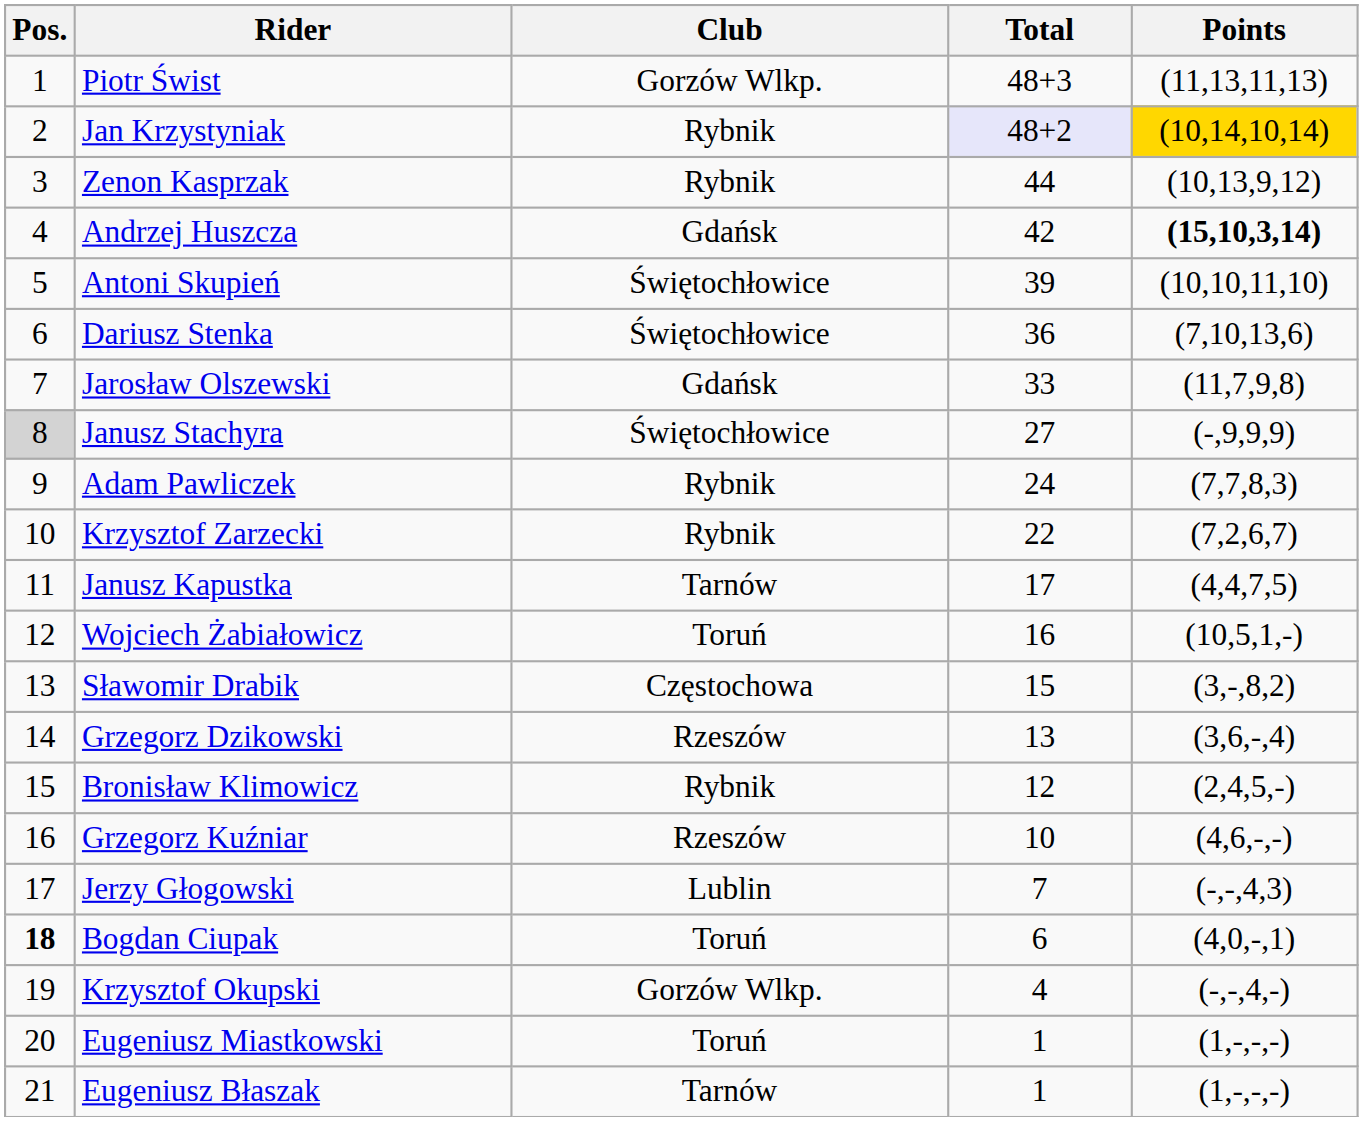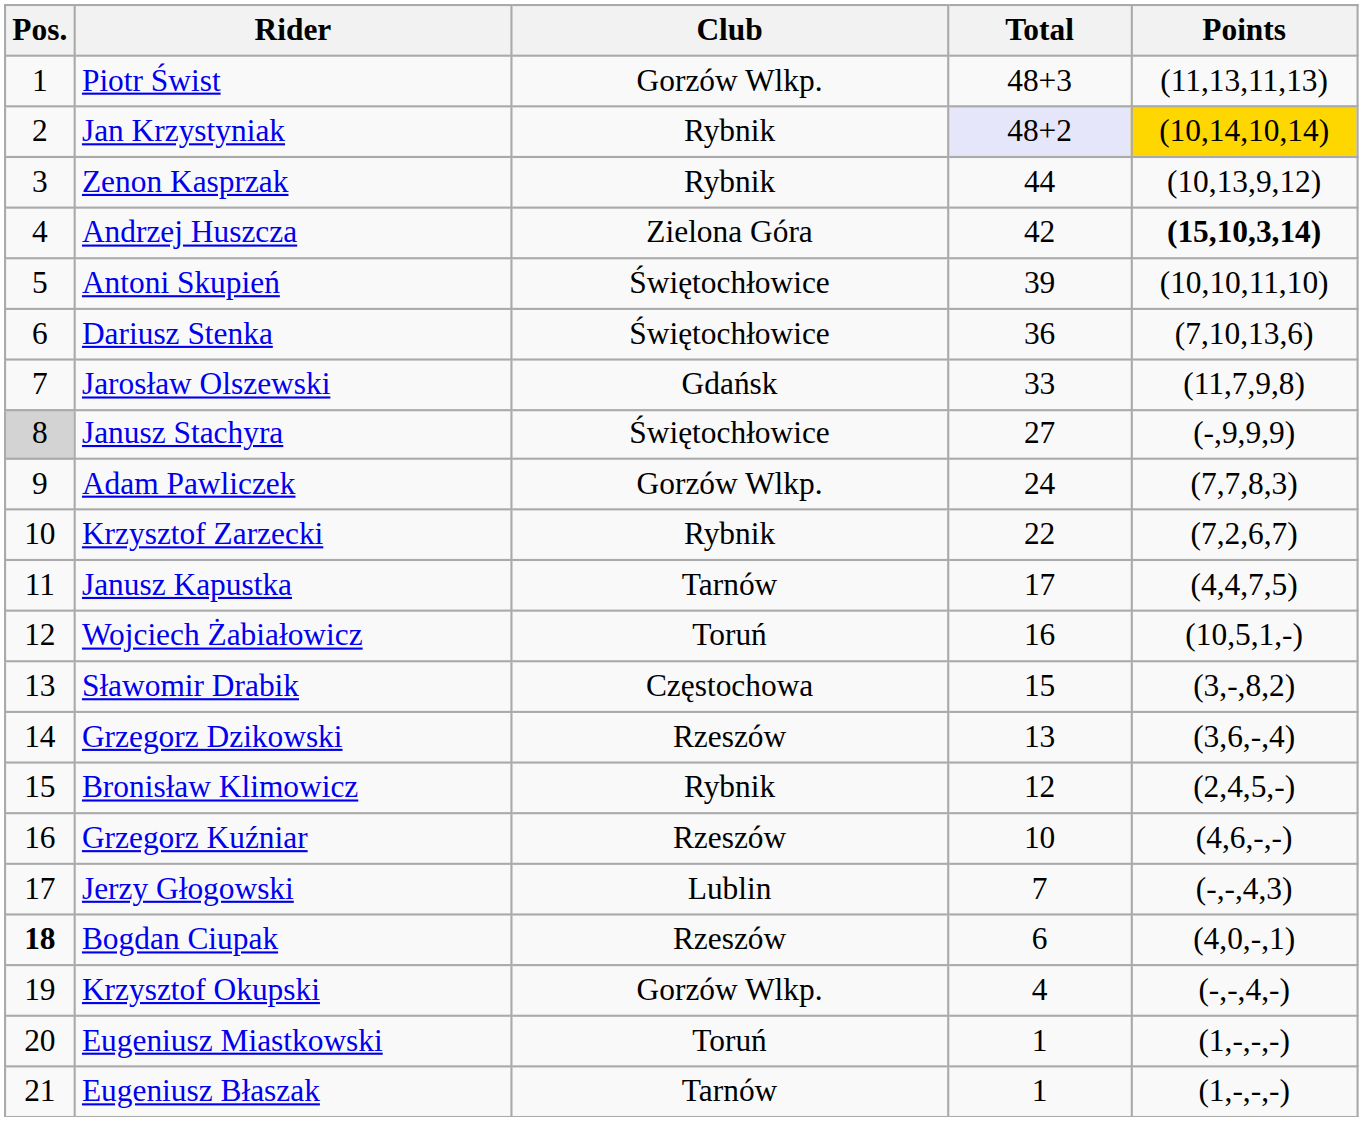 <table class=wikitable style="font-size:93%;">
 <tr>
 <th width=25px>Pos.</th>
 <th width=200px>Rider</th>
 <th width=200px>Club</th>
 <th width=80px>Total</th>
 <th width=100px>Points</th>
 </tr>
 <tr align=center>
 <td>1</td>
 <td align=left><a href='#'>Piotr Świst</a></td>
 <td>Gorzów Wlkp.</td>
 <td>48+3</td>
 <td>(11,13,11,13)</td>
 </tr>
 <tr align=center>
 <td>2</td>
 <td align=left><a href='#'>Jan Krzystyniak</a></td>
 <td>Rybnik</td>
 <td style="background: lavender;">48+2</td>
 <td style="background: gold;">(10,14,10,14)</td>
 </tr>
 <tr align=center>
 <td>3</td>
 <td align=left><a href='#'>Zenon Kasprzak</a></td>
 <td>Rybnik</td>
 <td>44</td>
 <td>(10,13,9,12)</td>
 </tr>
 <tr align=center>
 <td>4</td>
 <td align=left><a href='#'>Andrzej Huszcza</a></td>
-<td>Gdańsk</td>
+<td>Zielona Góra</td>
 <td>42</td>
 <td><strong>(15,10,3,14)</strong></td>
 </tr>
 <tr align=center>
 <td>5</td>
 <td align=left><a href='#'>Antoni Skupień</a></td>
 <td>Świętochłowice</td>
 <td>39</td>
 <td>(10,10,11,10)</td>
 </tr>
 <tr align=center>
 <td>6</td>
 <td align=left><a href='#'>Dariusz Stenka</a></td>
 <td>Świętochłowice</td>
 <td>36</td>
 <td>(7,10,13,6)</td>
 </tr>
 <tr align=center>
 <td>7</td>
 <td align=left><a href='#'>Jarosław Olszewski</a></td>
 <td>Gdańsk</td>
 <td>33</td>
 <td>(11,7,9,8)</td>
 </tr>
 <tr align=center>
 <td style="background: lightgrey;">8</td>
 <td align=left><a href='#'>Janusz Stachyra</a></td>
 <td>Świętochłowice</td>
 <td>27</td>
 <td>(-,9,9,9)</td>
 </tr>
 <tr align=center>
 <td>9</td>
 <td align=left><a href='#'>Adam Pawliczek</a></td>
-<td>Rybnik</td>
+<td>Gorzów Wlkp.</td>
 <td>24</td>
 <td>(7,7,8,3)</td>
 </tr>
 <tr align=center>
 <td>10</td>
 <td align=left><a href='#'>Krzysztof Zarzecki</a></td>
 <td>Rybnik</td>
 <td>22</td>
 <td>(7,2,6,7)</td>
 </tr>
 <tr align=center>
 <td>11</td>
 <td align=left><a href='#'>Janusz Kapustka</a></td>
 <td>Tarnów</td>
 <td>17</td>
 <td>(4,4,7,5)</td>
 </tr>
 <tr align=center>
 <td>12</td>
 <td align=left><a href='#'>Wojciech Żabiałowicz</a></td>
 <td>Toruń</td>
 <td>16</td>
 <td>(10,5,1,-)</td>
 </tr>
 <tr align=center>
 <td>13</td>
 <td align=left><a href='#'>Sławomir Drabik</a></td>
 <td>Częstochowa</td>
 <td>15</td>
 <td>(3,-,8,2)</td>
 </tr>
 <tr align=center>
 <td>14</td>
 <td align=left><a href='#'>Grzegorz Dzikowski</a></td>
 <td>Rzeszów</td>
 <td>13</td>
 <td>(3,6,-,4)</td>
 </tr>
 <tr align=center>
 <td>15</td>
 <td align=left><a href='#'>Bronisław Klimowicz</a></td>
 <td>Rybnik</td>
 <td>12</td>
 <td>(2,4,5,-)</td>
 </tr>
 <tr align=center>
 <td>16</td>
 <td align=left><a href='#'>Grzegorz Kuźniar</a></td>
 <td>Rzeszów</td>
 <td>10</td>
 <td>(4,6,-,-)</td>
 </tr>
 <tr align=center>
 <td>17</td>
 <td align=left><a href='#'>Jerzy Głogowski</a></td>
 <td>Lublin</td>
 <td>7</td>
 <td>(-,-,4,3)</td>
 </tr>
 <tr align=center>
 <td><strong>18</strong></td>
 <td align=left><a href='#'>Bogdan Ciupak</a></td>
-<td>Toruń</td>
+<td>Rzeszów</td>
 <td>6</td>
 <td>(4,0,-,1)</td>
 </tr>
 <tr align=center>
 <td>19</td>
 <td align=left><a href='#'>Krzysztof Okupski</a></td>
 <td>Gorzów Wlkp.</td>
 <td>4</td>
 <td>(-,-,4,-)</td>
 </tr>
 <tr align=center>
 <td>20</td>
 <td align=left><a href='#'>Eugeniusz Miastkowski</a></td>
 <td>Toruń</td>
 <td>1</td>
 <td>(1,-,-,-)</td>
 </tr>
 <tr align=center>
 <td>21</td>
 <td align=left><a href='#'>Eugeniusz Błaszak</a></td>
 <td>Tarnów</td>
 <td>1</td>
 <td>(1,-,-,-)</td>
 </tr>
 </table>
